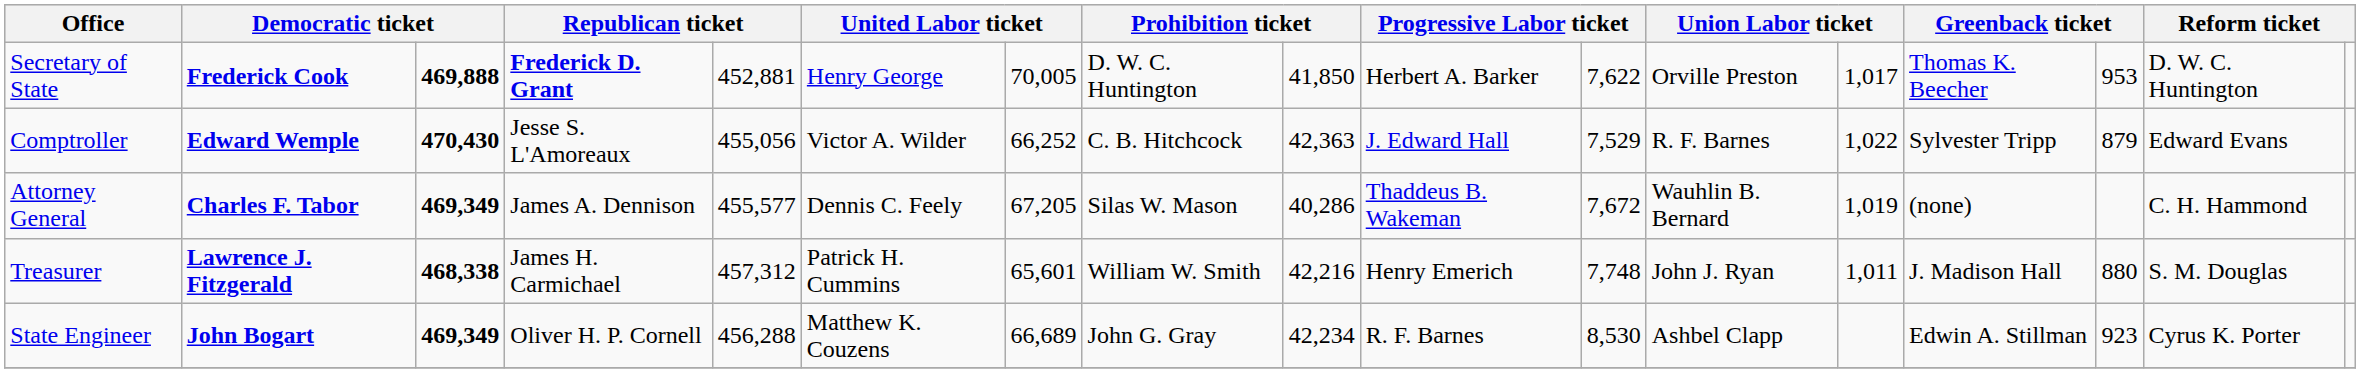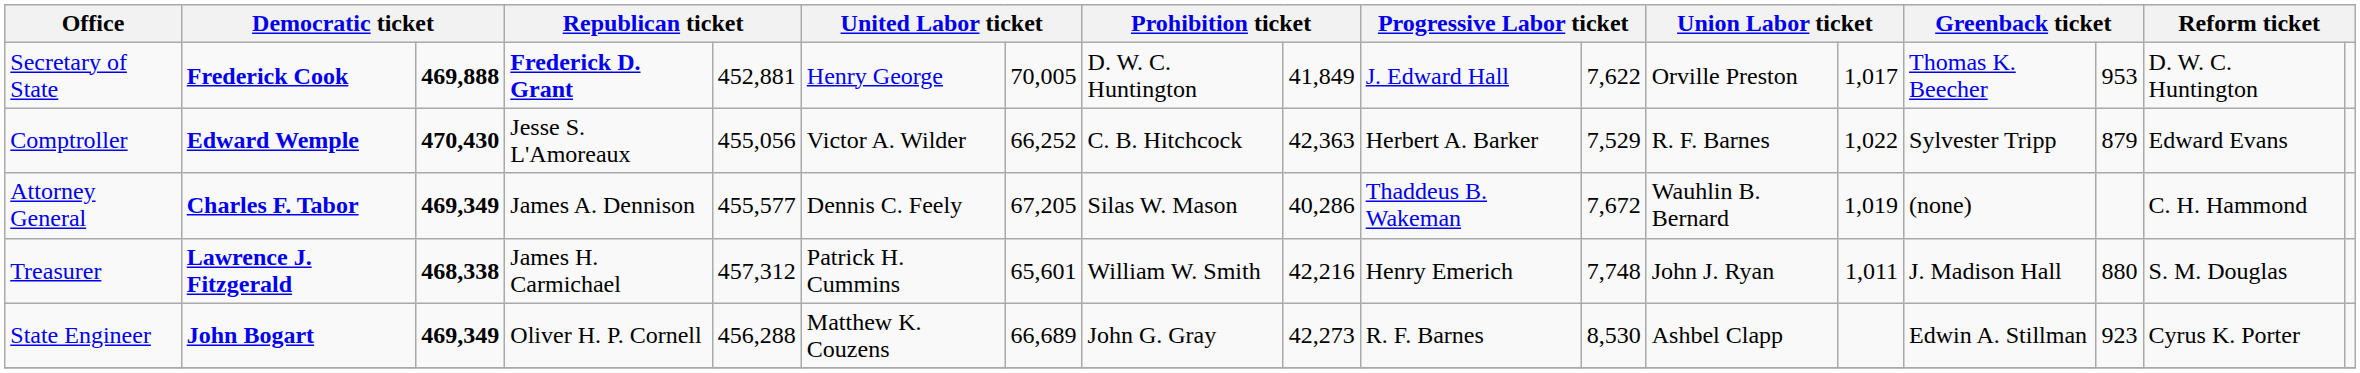 <table class=wikitable>
 <tr bgcolor=lightgrey>
 <th>Office</th>
 <th colspan="2"  ><a href='#'>Democratic</a> ticket</th>
 <th colspan="2"  ><a href='#'>Republican</a> ticket</th>
 <th colspan="2"  ><a href='#'>United Labor</a> ticket</th>
 <th colspan="2"  ><a href='#'>Prohibition</a> ticket</th>
 <th colspan="2"  ><a href='#'>Progressive Labor</a> ticket</th>
 <th colspan="2"  ><a href='#'>Union Labor</a> ticket</th>
 <th colspan="2"  ><a href='#'>Greenback</a> ticket</th>
 <th colspan="2"  >Reform ticket</th>
 </tr>
 <tr>
 <td><a href='#'>Secretary of State</a></td>
 <td><strong><a href='#'>Frederick Cook</a></strong></td>
 <td align="right"><strong>469,888</strong></td>
 <td><strong><a href='#'>Frederick D. Grant</a></strong></td>
 <td align="right">452,881</td>
 <td><a href='#'>Henry George</a></td>
 <td align="right">70,005</td>
 <td>D. W. C. Huntington</td>
-<td align="right">41,850</td>
-<td>Herbert A. Barker</td>
+<td align="right">41,849</td>
+<td><a href='#'>J. Edward Hall</a></td>
 <td align="right">7,622</td>
 <td>Orville Preston</td>
 <td align="right">1,017</td>
 <td><a href='#'>Thomas K. Beecher</a></td>
 <td align="right">953</td>
 <td>D. W. C. Huntington</td>
 <td align="right"></td>
 </tr>
 <tr>
 <td><a href='#'>Comptroller</a></td>
 <td><strong><a href='#'>Edward Wemple</a></strong></td>
 <td align="right"><strong>470,430</strong></td>
 <td>Jesse S. L'Amoreaux</td>
 <td align="right">455,056</td>
 <td>Victor A. Wilder</td>
 <td align="right">66,252</td>
 <td>C. B. Hitchcock</td>
 <td align="right">42,363</td>
-<td><a href='#'>J. Edward Hall</a></td>
+<td>Herbert A. Barker</td>
 <td align="right">7,529</td>
 <td>R. F. Barnes</td>
 <td align="right">1,022</td>
 <td>Sylvester Tripp</td>
 <td align="right">879</td>
 <td>Edward Evans</td>
 <td align="right"></td>
 </tr>
 <tr>
 <td><a href='#'>Attorney General</a></td>
 <td><strong><a href='#'>Charles F. Tabor</a></strong></td>
 <td align="right"><strong>469,349</strong></td>
 <td>James A. Dennison</td>
 <td align="right">455,577</td>
 <td>Dennis C. Feely</td>
 <td align="right">67,205</td>
 <td>Silas W. Mason</td>
 <td align="right">40,286</td>
 <td><a href='#'>Thaddeus B. Wakeman</a></td>
 <td align="right">7,672</td>
 <td>Wauhlin B. Bernard</td>
 <td align="right">1,019</td>
 <td>(none)</td>
 <td align="right"></td>
 <td>C. H. Hammond</td>
 <td align="right"></td>
 </tr>
 <tr>
 <td><a href='#'>Treasurer</a></td>
 <td><strong><a href='#'>Lawrence J. Fitzgerald</a></strong></td>
 <td align="right"><strong>468,338</strong></td>
 <td>James H. Carmichael</td>
 <td align="right">457,312</td>
 <td>Patrick H. Cummins</td>
 <td align="right">65,601</td>
 <td>William W. Smith</td>
 <td align="right">42,216</td>
 <td>Henry Emerich</td>
 <td align="right">7,748</td>
 <td>John J. Ryan</td>
 <td align="right">1,011</td>
 <td>J. Madison Hall</td>
 <td align="right">880</td>
 <td>S. M. Douglas</td>
 <td align="right"></td>
 </tr>
 <tr>
 <td><a href='#'>State Engineer</a></td>
 <td><strong><a href='#'>John Bogart</a></strong></td>
 <td align="right"><strong>469,349</strong></td>
 <td>Oliver H. P. Cornell</td>
 <td align="right">456,288</td>
 <td>Matthew K. Couzens</td>
 <td align="right">66,689</td>
 <td>John G. Gray</td>
-<td align="right">42,234</td>
+<td align="right">42,273</td>
 <td>R. F. Barnes</td>
 <td align="right">8,530</td>
 <td>Ashbel Clapp</td>
 <td align="right"></td>
 <td>Edwin A. Stillman</td>
 <td align="right">923</td>
 <td>Cyrus K. Porter</td>
 <td align="right"></td>
 </tr>
 <tr>
 </tr>
 </table>
